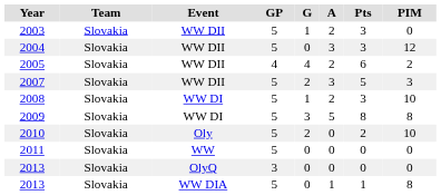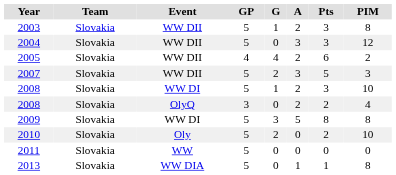 <table BORDER="0" CELLPADDING="2" CELLSPACING="0" width="35%">
 <tr ALIGN="center" bgcolor="#e0e0e0">
 <th>Year</th>
 <th>Team</th>
 <th>Event</th>
 <th>GP</th>
 <th>G</th>
 <th>A</th>
 <th>Pts</th>
 <th>PIM</th>
 </tr>
 <tr ALIGN="center">
 <td><a href='#'>2003</a></td>
 <td><a href='#'>Slovakia</a></td>
 <td><a href='#'>WW DII</a></td>
 <td>5</td>
 <td>1</td>
 <td>2</td>
 <td>3</td>
-<td>0</td>
+<td>8</td>
 </tr>
 <tr ALIGN="center" bgcolor="#f0f0f0">
 <td><a href='#'>2004</a></td>
 <td>Slovakia</td>
 <td>WW DII</td>
 <td>5</td>
 <td>0</td>
 <td>3</td>
 <td>3</td>
 <td>12</td>
 </tr>
 <tr ALIGN="center">
 <td><a href='#'>2005</a></td>
 <td>Slovakia</td>
 <td>WW DII</td>
 <td>4</td>
 <td>4</td>
 <td>2</td>
 <td>6</td>
 <td>2</td>
 </tr>
 <tr ALIGN="center" bgcolor="#f0f0f0">
 <td><a href='#'>2007</a></td>
 <td>Slovakia</td>
 <td>WW DII</td>
 <td>5</td>
 <td>2</td>
 <td>3</td>
 <td>5</td>
 <td>3</td>
 </tr>
 <tr ALIGN="center">
 <td><a href='#'>2008</a></td>
 <td>Slovakia</td>
 <td><a href='#'>WW DI</a></td>
 <td>5</td>
 <td>1</td>
 <td>2</td>
 <td>3</td>
 <td>10</td>
 </tr>
+<tr ALIGN="center" bgcolor="#f0f0f0">
+<td><a href='#'>2008</a></td>
+<td>Slovakia</td>
+<td><a href='#'>OlyQ</a></td>
+<td>3</td>
+<td>0</td>
+<td>2</td>
+<td>2</td>
+<td>4</td>
+</tr>
 <tr ALIGN="center">
 <td><a href='#'>2009</a></td>
 <td>Slovakia</td>
 <td>WW DI</td>
 <td>5</td>
 <td>3</td>
 <td>5</td>
 <td>8</td>
 <td>8</td>
 </tr>
 <tr ALIGN="center" bgcolor="#f0f0f0">
 <td><a href='#'>2010</a></td>
 <td>Slovakia</td>
 <td><a href='#'>Oly</a></td>
 <td>5</td>
 <td>2</td>
 <td>0</td>
 <td>2</td>
 <td>10</td>
 </tr>
 <tr ALIGN="center">
 <td><a href='#'>2011</a></td>
 <td>Slovakia</td>
 <td><a href='#'>WW</a></td>
 <td>5</td>
 <td>0</td>
 <td>0</td>
 <td>0</td>
 <td>0</td>
 </tr>
-<tr ALIGN="center" bgcolor="#f0f0f0">
-<td><a href='#'>2013</a></td>
-<td>Slovakia</td>
-<td><a href='#'>OlyQ</a></td>
-<td>3</td>
-<td>0</td>
-<td>0</td>
-<td>0</td>
-<td>0</td>
-</tr>
 <tr ALIGN="center">
 <td><a href='#'>2013</a></td>
 <td>Slovakia</td>
 <td><a href='#'>WW DIA</a></td>
 <td>5</td>
 <td>0</td>
 <td>1</td>
 <td>1</td>
 <td>8</td>
 </tr>
 </table>
